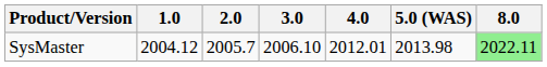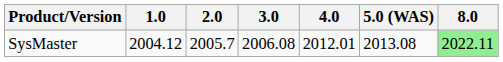 <table class="wikitable">
 <tr>
 <th>Product/Version</th>
 <th>1.0</th>
 <th>2.0</th>
 <th>3.0</th>
 <th>4.0</th>
 <th>5.0 (WAS)</th>
 <th>8.0</th>
 </tr>
 <tr>
 <td>SysMaster</td>
 <td>2004.12</td>
 <td>2005.7</td>
-<td>2006.10</td>
+<td>2006.08</td>
 <td>2012.01</td>
-<td>2013.98</td>
+<td>2013.08</td>
 <td style="background: lightgreen;">2022.11</td>
 </tr>
 </table>
